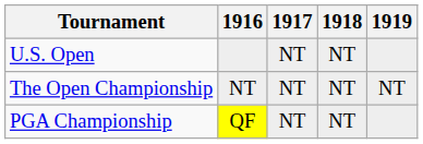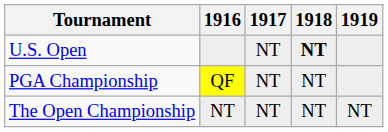 <table class="wikitable" style="font-size:95%;text-align:center;">
 <tr>
 <th>Tournament</th>
 <th>1916</th>
 <th>1917</th>
 <th>1918</th>
 <th>1919</th>
 </tr>
 <tr>
 <td align=left><a href='#'>U.S. Open</a></td>
 <td style="background:#eeeeee;"></td>
 <td style="background:#eeeeee;">NT</td>
+<td style="background:#eeeeee;"><strong>NT</strong></td>
+<td style="background:#eeeeee;"></td>
+</tr>
+<tr>
+<td align=left><a href='#'>PGA Championship</a></td>
+<td style="background:yellow;">QF</td>
+<td style="background:#eeeeee;">NT</td>
 <td style="background:#eeeeee;">NT</td>
 <td style="background:#eeeeee;"></td>
 </tr>
 <tr>
 <td align=left><a href='#'>The Open Championship</a></td>
 <td style="background:#eeeeee;">NT</td>
 <td style="background:#eeeeee;">NT</td>
 <td style="background:#eeeeee;">NT</td>
 <td style="background:#eeeeee;">NT</td>
 </tr>
-<tr>
-<td align=left><a href='#'>PGA Championship</a></td>
-<td style="background:yellow;">QF</td>
-<td style="background:#eeeeee;">NT</td>
-<td style="background:#eeeeee;">NT</td>
-<td style="background:#eeeeee;"></td>
-</tr>
 </table>
